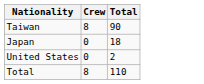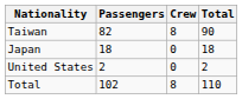 <table class="wikitable sortable">
 <tr>
 <th>Nationality</th>
+<th>Passengers</th>
 <th>Crew</th>
 <th>Total</th>
 </tr>
 <tr>
 <td>Taiwan</td>
+<td>82</td>
 <td>8</td>
 <td>90</td>
 </tr>
 <tr>
 <td>Japan</td>
+<td>18</td>
 <td>0</td>
 <td>18</td>
 </tr>
 <tr>
 <td>United States</td>
+<td>2</td>
 <td>0</td>
 <td>2</td>
 </tr>
 <tr>
 <td>Total</td>
+<td>102</td>
 <td>8</td>
 <td>110</td>
 </tr>
 </table>
